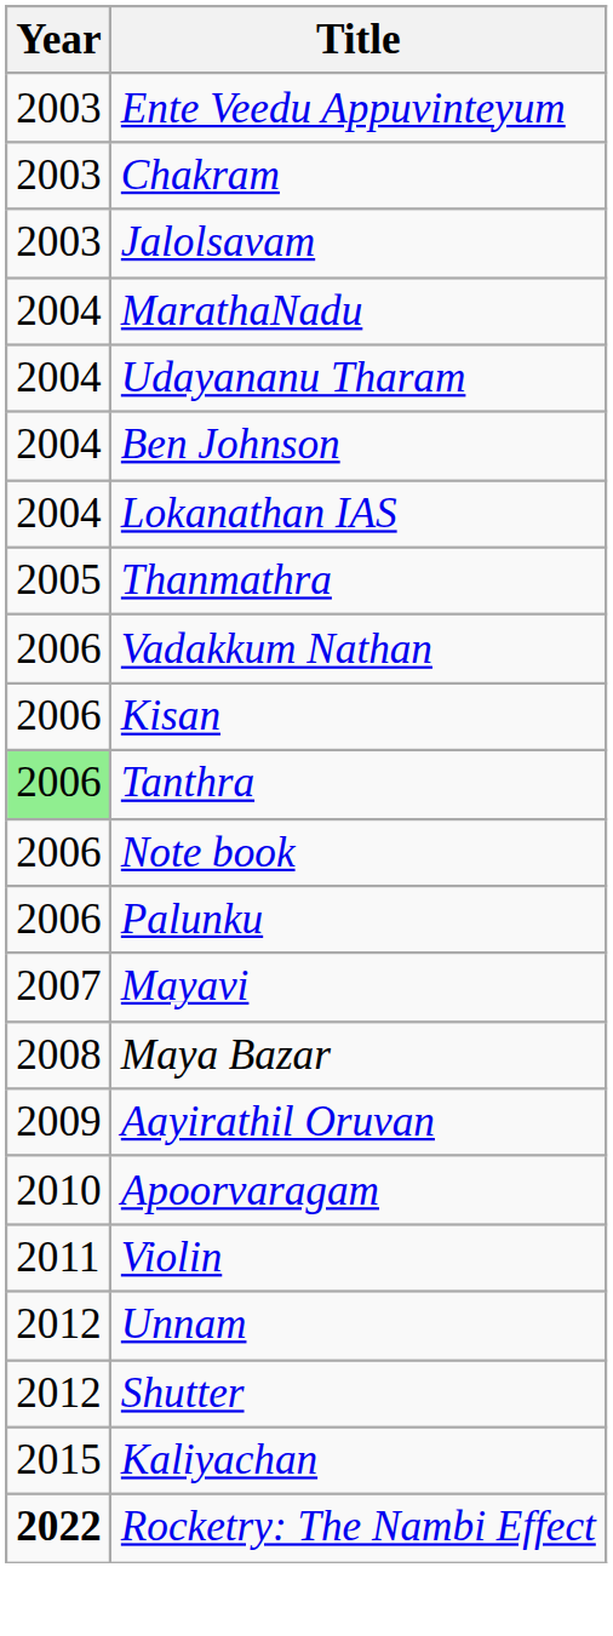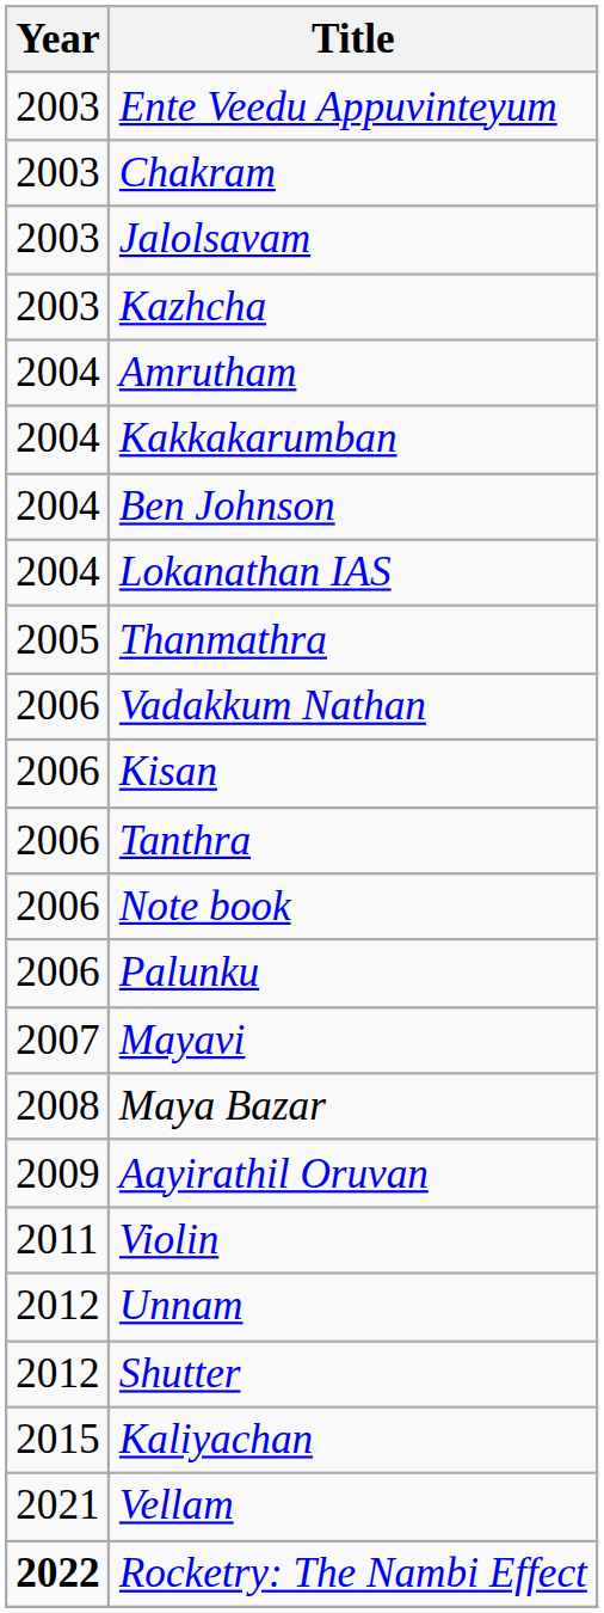 <table class="wikitable">
 <tr>
 <th>Year</th>
 <th>Title</th>
 </tr>
 <tr>
 <td>2003</td>
 <td><em><a href='#'>Ente Veedu Appuvinteyum</a></em></td>
 </tr>
 <tr>
 <td>2003</td>
 <td><em><a href='#'>Chakram</a></em></td>
 </tr>
 <tr>
 <td>2003</td>
 <td><em><a href='#'>Jalolsavam</a></em></td>
 </tr>
 <tr>
-<td>2004</td>
-<td><em><a href='#'>MarathaNadu</a></em></td>
+<td>2003</td>
+<td><em><a href='#'>Kazhcha</a></em></td>
 </tr>
 <tr>
 <td>2004</td>
-<td><em><a href='#'>Udayananu Tharam</a></em></td>
+<td><em><a href='#'>Amrutham</a></em></td>
+</tr>
+<tr>
+<td>2004</td>
+<td><em><a href='#'>Kakkakarumban</a></em></td>
 </tr>
 <tr>
 <td>2004</td>
 <td><em><a href='#'>Ben Johnson</a></em></td>
 </tr>
 <tr>
 <td>2004</td>
 <td><em><a href='#'>Lokanathan IAS</a></em></td>
 </tr>
 <tr>
 <td>2005</td>
 <td><em><a href='#'>Thanmathra</a></em></td>
 </tr>
 <tr>
 <td>2006</td>
 <td><em><a href='#'>Vadakkum Nathan</a></em></td>
 </tr>
 <tr>
 <td>2006</td>
 <td><em><a href='#'>Kisan</a></em></td>
 </tr>
 <tr>
-<td style="background: lightgreen;">2006</td>
+<td>2006</td>
 <td><em><a href='#'>Tanthra</a></em></td>
 </tr>
 <tr>
 <td>2006</td>
 <td><em><a href='#'>Note book</a></em></td>
 </tr>
 <tr>
 <td>2006</td>
 <td><em><a href='#'>Palunku</a></em></td>
 </tr>
 <tr>
 <td>2007</td>
 <td><em><a href='#'>Mayavi</a></em></td>
 </tr>
 <tr>
 <td>2008</td>
 <td><em>Maya Bazar</em></td>
 </tr>
 <tr>
 <td>2009</td>
 <td><em><a href='#'>Aayirathil Oruvan</a></em></td>
 </tr>
 <tr>
-<td>2010</td>
-<td><em><a href='#'>Apoorvaragam</a></em></td>
-</tr>
-<tr>
 <td>2011</td>
 <td><em><a href='#'>Violin</a></em></td>
 </tr>
 <tr>
 <td>2012</td>
 <td><em><a href='#'>Unnam</a></em></td>
 </tr>
 <tr>
 <td>2012</td>
 <td><em><a href='#'>Shutter</a></em></td>
 </tr>
 <tr>
 <td>2015</td>
 <td><em><a href='#'>Kaliyachan</a></em></td>
 </tr>
 <tr>
+<td>2021</td>
+<td><em><a href='#'>Vellam</a></em></td>
+</tr>
+<tr>
 <td><strong>2022</strong></td>
 <td><em><a href='#'>Rocketry: The Nambi Effect</a></em></td>
 </tr>
 <tr>
 </tr>
 </table>
